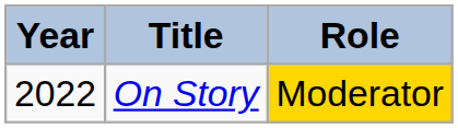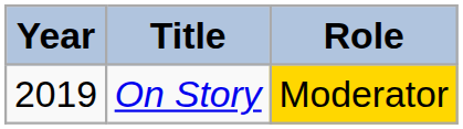 <table class="wikitable" style="font-size:95%;">
 <tr>
 <th style="background:#B0C4DE;">Year</th>
 <th style="background:#B0C4DE;">Title</th>
 <th style="background:#B0C4DE;">Role</th>
 </tr>
 <tr>
-<td>2022</td>
+<td>2019</td>
 <td><em><a href='#'>On Story</a></em></td>
 <td style="background: gold;">Moderator</td>
 </tr>
 </table>
